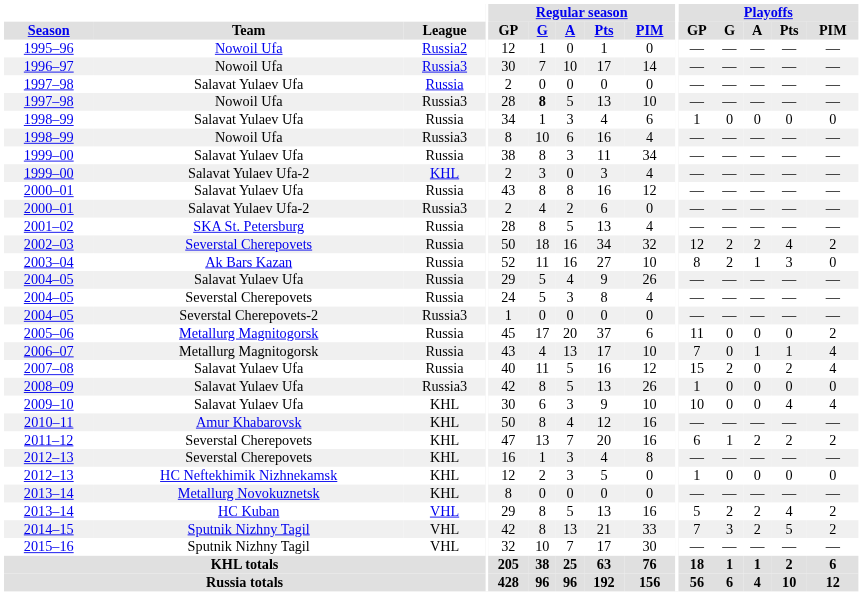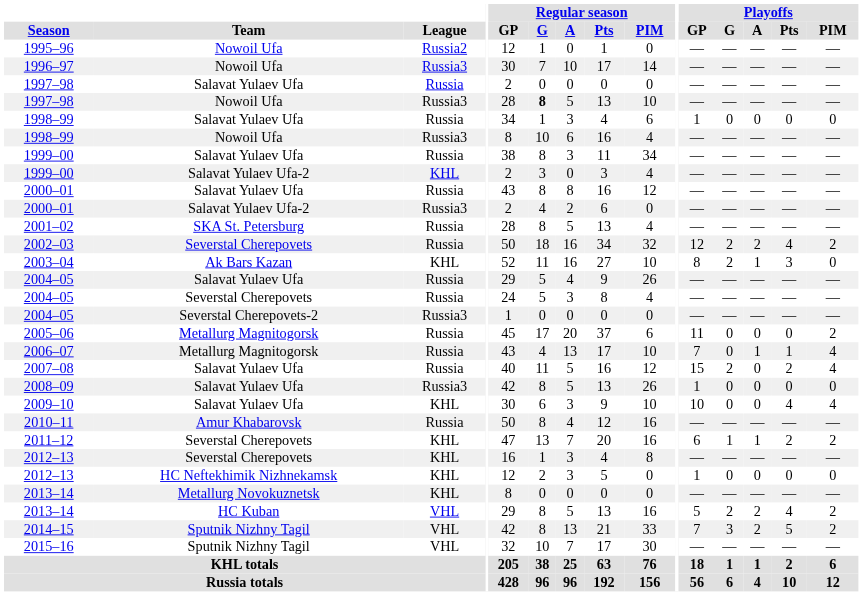 <table border="0" cellpadding="1" cellspacing="0" style="text-align:center; width:60em">
 <tr bgcolor="#e0e0e0">
 <th colspan="3" bgcolor="#ffffff"></th>
 <th rowspan="99" bgcolor="#ffffff"></th>
 <th colspan="5"><a href='#'>Regular season</a></th>
 <th rowspan="99" bgcolor="#ffffff"></th>
 <th colspan="5"><a href='#'>Playoffs</a></th>
 </tr>
 <tr bgcolor="#e0e0e0">
 <th><a href='#'>Season</a></th>
 <th>Team</th>
 <th>League</th>
 <th>GP</th>
 <th><a href='#'>G</a></th>
 <th><a href='#'>A</a></th>
 <th><a href='#'>Pts</a></th>
 <th><a href='#'>PIM</a></th>
 <th>GP</th>
 <th>G</th>
 <th>A</th>
 <th>Pts</th>
 <th>PIM</th>
 </tr>
 <tr>
 <td><a href='#'>1995–96</a></td>
 <td><a href='#'>Nowoil Ufa</a></td>
 <td><a href='#'>Russia2</a></td>
 <td>12</td>
 <td>1</td>
 <td>0</td>
 <td>1</td>
 <td>0</td>
 <td>—</td>
 <td>—</td>
 <td>—</td>
 <td>—</td>
 <td>—</td>
 </tr>
 <tr bgcolor="#f0f0f0">
 <td><a href='#'>1996–97</a></td>
 <td>Nowoil Ufa</td>
 <td><a href='#'>Russia3</a></td>
 <td>30</td>
 <td>7</td>
 <td>10</td>
 <td>17</td>
 <td>14</td>
 <td>—</td>
 <td>—</td>
 <td>—</td>
 <td>—</td>
 <td>—</td>
 </tr>
 <tr>
 <td><a href='#'>1997–98</a></td>
 <td>Salavat Yulaev Ufa</td>
 <td><a href='#'>Russia</a></td>
 <td>2</td>
 <td>0</td>
 <td>0</td>
 <td>0</td>
 <td>0</td>
 <td>—</td>
 <td>—</td>
 <td>—</td>
 <td>—</td>
 <td>—</td>
 </tr>
 <tr bgcolor="#f0f0f0">
 <td><a href='#'>1997–98</a></td>
 <td>Nowoil Ufa</td>
 <td>Russia3</td>
 <td>28</td>
 <td><strong>8</strong></td>
 <td>5</td>
 <td>13</td>
 <td>10</td>
 <td>—</td>
 <td>—</td>
 <td>—</td>
 <td>—</td>
 <td>—</td>
 </tr>
 <tr>
 <td><a href='#'>1998–99</a></td>
 <td>Salavat Yulaev Ufa</td>
 <td>Russia</td>
 <td>34</td>
 <td>1</td>
 <td>3</td>
 <td>4</td>
 <td>6</td>
 <td>1</td>
 <td>0</td>
 <td>0</td>
 <td>0</td>
 <td>0</td>
 </tr>
 <tr bgcolor="#f0f0f0">
 <td><a href='#'>1998–99</a></td>
 <td>Nowoil Ufa</td>
 <td>Russia3</td>
 <td>8</td>
 <td>10</td>
 <td>6</td>
 <td>16</td>
 <td>4</td>
 <td>—</td>
 <td>—</td>
 <td>—</td>
 <td>—</td>
 <td>—</td>
 </tr>
 <tr>
 <td><a href='#'>1999–00</a></td>
 <td>Salavat Yulaev Ufa</td>
 <td>Russia</td>
 <td>38</td>
 <td>8</td>
 <td>3</td>
 <td>11</td>
 <td>34</td>
 <td>—</td>
 <td>—</td>
 <td>—</td>
 <td>—</td>
 <td>—</td>
 </tr>
 <tr bgcolor="#f0f0f0">
 <td><a href='#'>1999–00</a></td>
 <td>Salavat Yulaev Ufa-2</td>
 <td><a href='#'>KHL</a></td>
 <td>2</td>
 <td>3</td>
 <td>0</td>
 <td>3</td>
 <td>4</td>
 <td>—</td>
 <td>—</td>
 <td>—</td>
 <td>—</td>
 <td>—</td>
 </tr>
 <tr>
 <td><a href='#'>2000–01</a></td>
 <td>Salavat Yulaev Ufa</td>
 <td>Russia</td>
 <td>43</td>
 <td>8</td>
 <td>8</td>
 <td>16</td>
 <td>12</td>
 <td>—</td>
 <td>—</td>
 <td>—</td>
 <td>—</td>
 <td>—</td>
 </tr>
 <tr bgcolor="#f0f0f0">
 <td><a href='#'>2000–01</a></td>
 <td>Salavat Yulaev Ufa-2</td>
 <td>Russia3</td>
 <td>2</td>
 <td>4</td>
 <td>2</td>
 <td>6</td>
 <td>0</td>
 <td>—</td>
 <td>—</td>
 <td>—</td>
 <td>—</td>
 <td>—</td>
 </tr>
 <tr>
 <td><a href='#'>2001–02</a></td>
 <td><a href='#'>SKA St. Petersburg</a></td>
 <td>Russia</td>
 <td>28</td>
 <td>8</td>
 <td>5</td>
 <td>13</td>
 <td>4</td>
 <td>—</td>
 <td>—</td>
 <td>—</td>
 <td>—</td>
 <td>—</td>
 </tr>
 <tr bgcolor="#f0f0f0">
 <td><a href='#'>2002–03</a></td>
 <td><a href='#'>Severstal Cherepovets</a></td>
 <td>Russia</td>
 <td>50</td>
 <td>18</td>
 <td>16</td>
 <td>34</td>
 <td>32</td>
 <td>12</td>
 <td>2</td>
 <td>2</td>
 <td>4</td>
 <td>2</td>
 </tr>
 <tr>
 <td><a href='#'>2003–04</a></td>
 <td><a href='#'>Ak Bars Kazan</a></td>
-<td>Russia</td>
+<td>KHL</td>
 <td>52</td>
 <td>11</td>
 <td>16</td>
 <td>27</td>
 <td>10</td>
 <td>8</td>
 <td>2</td>
 <td>1</td>
 <td>3</td>
 <td>0</td>
 </tr>
 <tr bgcolor="#f0f0f0">
 <td><a href='#'>2004–05</a></td>
 <td>Salavat Yulaev Ufa</td>
 <td>Russia</td>
 <td>29</td>
 <td>5</td>
 <td>4</td>
 <td>9</td>
 <td>26</td>
 <td>—</td>
 <td>—</td>
 <td>—</td>
 <td>—</td>
 <td>—</td>
 </tr>
 <tr>
 <td><a href='#'>2004–05</a></td>
 <td>Severstal Cherepovets</td>
 <td>Russia</td>
 <td>24</td>
 <td>5</td>
 <td>3</td>
 <td>8</td>
 <td>4</td>
 <td>—</td>
 <td>—</td>
 <td>—</td>
 <td>—</td>
 <td>—</td>
 </tr>
 <tr bgcolor="#f0f0f0">
 <td><a href='#'>2004–05</a></td>
 <td>Severstal Cherepovets-2</td>
 <td>Russia3</td>
 <td>1</td>
 <td>0</td>
 <td>0</td>
 <td>0</td>
 <td>0</td>
 <td>—</td>
 <td>—</td>
 <td>—</td>
 <td>—</td>
 <td>—</td>
 </tr>
 <tr>
 <td><a href='#'>2005–06</a></td>
 <td><a href='#'>Metallurg Magnitogorsk</a></td>
 <td>Russia</td>
 <td>45</td>
 <td>17</td>
 <td>20</td>
 <td>37</td>
 <td>6</td>
 <td>11</td>
 <td>0</td>
 <td>0</td>
 <td>0</td>
 <td>2</td>
 </tr>
 <tr bgcolor="#f0f0f0">
 <td><a href='#'>2006–07</a></td>
 <td>Metallurg Magnitogorsk</td>
 <td>Russia</td>
 <td>43</td>
 <td>4</td>
 <td>13</td>
 <td>17</td>
 <td>10</td>
 <td>7</td>
 <td>0</td>
 <td>1</td>
 <td>1</td>
 <td>4</td>
 </tr>
 <tr>
 <td><a href='#'>2007–08</a></td>
 <td>Salavat Yulaev Ufa</td>
 <td>Russia</td>
 <td>40</td>
 <td>11</td>
 <td>5</td>
 <td>16</td>
 <td>12</td>
 <td>15</td>
 <td>2</td>
 <td>0</td>
 <td>2</td>
 <td>4</td>
 </tr>
 <tr bgcolor="#f0f0f0">
 <td><a href='#'>2008–09</a></td>
 <td>Salavat Yulaev Ufa</td>
 <td>Russia3</td>
 <td>42</td>
 <td>8</td>
 <td>5</td>
 <td>13</td>
 <td>26</td>
 <td>1</td>
 <td>0</td>
 <td>0</td>
 <td>0</td>
 <td>0</td>
 </tr>
 <tr>
 <td><a href='#'>2009–10</a></td>
 <td>Salavat Yulaev Ufa</td>
 <td>KHL</td>
 <td>30</td>
 <td>6</td>
 <td>3</td>
 <td>9</td>
 <td>10</td>
 <td>10</td>
 <td>0</td>
 <td>0</td>
 <td>4</td>
 <td>4</td>
 </tr>
 <tr bgcolor="#f0f0f0">
 <td><a href='#'>2010–11</a></td>
 <td><a href='#'>Amur Khabarovsk</a></td>
-<td>KHL</td>
+<td>Russia</td>
 <td>50</td>
 <td>8</td>
 <td>4</td>
 <td>12</td>
 <td>16</td>
 <td>—</td>
 <td>—</td>
 <td>—</td>
 <td>—</td>
 <td>—</td>
 </tr>
 <tr>
 <td><a href='#'>2011–12</a></td>
 <td>Severstal Cherepovets</td>
 <td>KHL</td>
 <td>47</td>
 <td>13</td>
 <td>7</td>
 <td>20</td>
 <td>16</td>
 <td>6</td>
 <td>1</td>
-<td>2</td>
+<td>1</td>
 <td>2</td>
 <td>2</td>
 </tr>
 <tr bgcolor="#f0f0f0">
 <td><a href='#'>2012–13</a></td>
 <td>Severstal Cherepovets</td>
 <td>KHL</td>
 <td>16</td>
 <td>1</td>
 <td>3</td>
 <td>4</td>
 <td>8</td>
 <td>—</td>
 <td>—</td>
 <td>—</td>
 <td>—</td>
 <td>—</td>
 </tr>
 <tr>
 <td><a href='#'>2012–13</a></td>
 <td><a href='#'>HC Neftekhimik Nizhnekamsk</a></td>
 <td>KHL</td>
 <td>12</td>
 <td>2</td>
 <td>3</td>
 <td>5</td>
 <td>0</td>
 <td>1</td>
 <td>0</td>
 <td>0</td>
 <td>0</td>
 <td>0</td>
 </tr>
 <tr bgcolor="#f0f0f0">
 <td><a href='#'>2013–14</a></td>
 <td><a href='#'>Metallurg Novokuznetsk</a></td>
 <td>KHL</td>
 <td>8</td>
 <td>0</td>
 <td>0</td>
 <td>0</td>
 <td>0</td>
 <td>—</td>
 <td>—</td>
 <td>—</td>
 <td>—</td>
 <td>—</td>
 </tr>
 <tr>
 <td><a href='#'>2013–14</a></td>
 <td><a href='#'>HC Kuban</a></td>
 <td><a href='#'>VHL</a></td>
 <td>29</td>
 <td>8</td>
 <td>5</td>
 <td>13</td>
 <td>16</td>
 <td>5</td>
 <td>2</td>
 <td>2</td>
 <td>4</td>
 <td>2</td>
 </tr>
 <tr bgcolor="#f0f0f0">
 <td><a href='#'>2014–15</a></td>
 <td><a href='#'>Sputnik Nizhny Tagil</a></td>
 <td>VHL</td>
 <td>42</td>
 <td>8</td>
 <td>13</td>
 <td>21</td>
 <td>33</td>
 <td>7</td>
 <td>3</td>
 <td>2</td>
 <td>5</td>
 <td>2</td>
 </tr>
 <tr>
 <td><a href='#'>2015–16</a></td>
 <td>Sputnik Nizhny Tagil</td>
 <td>VHL</td>
 <td>32</td>
 <td>10</td>
 <td>7</td>
 <td>17</td>
 <td>30</td>
 <td>—</td>
 <td>—</td>
 <td>—</td>
 <td>—</td>
 <td>—</td>
 </tr>
 <tr>
 </tr>
 <tr ALIGN="center" bgcolor="#e0e0e0">
 <th colspan="3">KHL totals</th>
 <th ALIGN="center">205</th>
 <th ALIGN="center">38</th>
 <th ALIGN="center">25</th>
 <th ALIGN="center">63</th>
 <th ALIGN="center">76</th>
 <th ALIGN="center">18</th>
 <th ALIGN="center">1</th>
 <th ALIGN="center">1</th>
 <th ALIGN="center">2</th>
 <th ALIGN="center">6</th>
 </tr>
 <tr>
 </tr>
 <tr ALIGN="center" bgcolor="#e0e0e0">
 <th colspan="3">Russia totals</th>
 <th ALIGN="center">428</th>
 <th ALIGN="center">96</th>
 <th ALIGN="center">96</th>
 <th ALIGN="center">192</th>
 <th ALIGN="center">156</th>
 <th ALIGN="center">56</th>
 <th ALIGN="center">6</th>
 <th ALIGN="center">4</th>
 <th ALIGN="center">10</th>
 <th ALIGN="center">12</th>
 </tr>
 </table>
